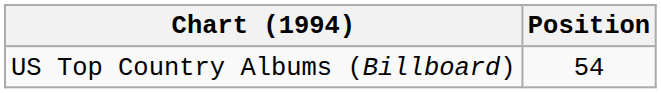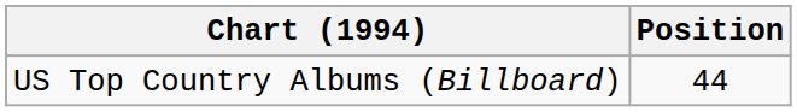 <table class="wikitable">
 <tr>
 <th>Chart (1994)</th>
 <th>Position</th>
 </tr>
 <tr>
 <td>US Top Country Albums (<em>Billboard</em>)</td>
-<td style="text-align:center;">54</td>
+<td style="text-align:center;">44</td>
 </tr>
 </table>
